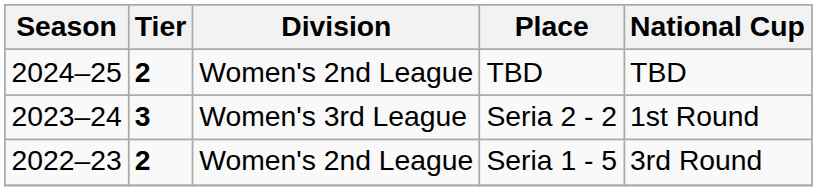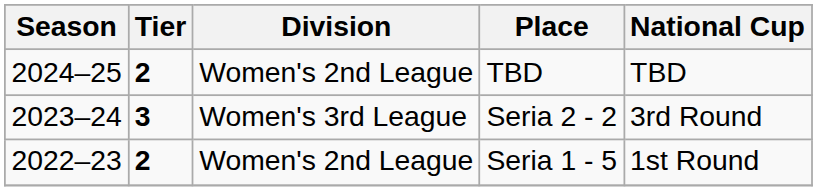 <table class="wikitable">
 <tr>
 <th>Season</th>
 <th>Tier</th>
 <th>Division</th>
 <th>Place</th>
 <th>National Cup</th>
 </tr>
 <tr>
 <td>2024–25</td>
 <td><strong>2</strong></td>
 <td>Women's 2nd League</td>
 <td>TBD</td>
 <td>TBD</td>
 </tr>
 <tr>
 <td>2023–24</td>
 <td><strong>3</strong></td>
 <td>Women's 3rd League</td>
 <td>Seria 2 - 2</td>
-<td>1st Round</td>
+<td>3rd Round</td>
 </tr>
 <tr>
 <td>2022–23</td>
 <td><strong>2</strong></td>
 <td>Women's 2nd League</td>
 <td>Seria 1 - 5</td>
-<td>3rd Round</td>
+<td>1st Round</td>
 </tr>
 <tr>
 </tr>
 </table>
